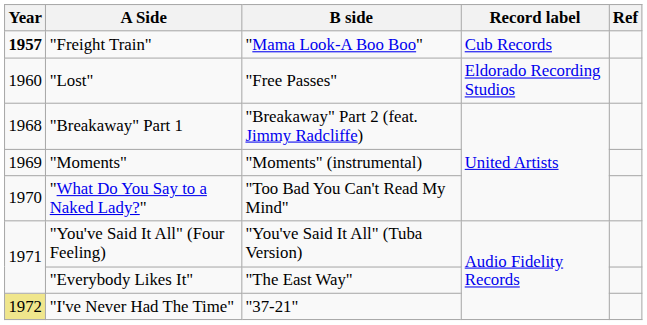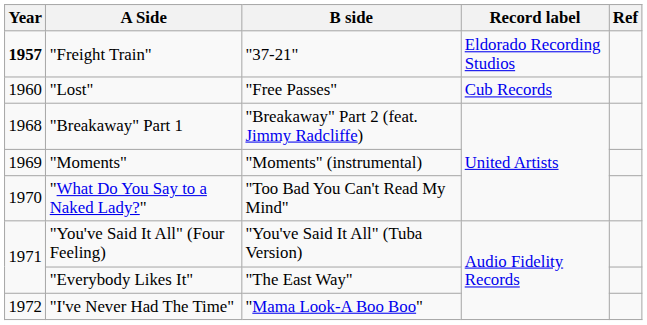 <table class="wikitable sortable">
 <tr>
 <th>Year</th>
 <th>A Side</th>
 <th>B side</th>
 <th>Record label</th>
 <th class="unsortable">Ref</th>
 </tr>
 <tr>
 <td><strong>1957</strong></td>
 <td>"Freight Train"</td>
-<td>"<a href='#'>Mama Look-A Boo Boo</a>"</td>
-<td><a href='#'>Cub Records</a></td>
+<td>"37-21"</td>
+<td><a href='#'>Eldorado Recording Studios</a></td>
 <td></td>
 </tr>
 <tr>
 <td>1960</td>
 <td>"Lost"</td>
 <td>"Free Passes"</td>
-<td><a href='#'>Eldorado Recording Studios</a></td>
+<td><a href='#'>Cub Records</a></td>
 <td></td>
 </tr>
 <tr>
 <td>1968</td>
 <td>"Breakaway" Part 1</td>
 <td>"Breakaway" Part 2 (feat. <a href='#'>Jimmy Radcliffe</a>)</td>
 <td rowspan="3"><a href='#'>United Artists</a></td>
 <td></td>
 </tr>
 <tr>
 <td>1969</td>
 <td>"Moments"</td>
 <td>"Moments" (instrumental)</td>
 <td></td>
 </tr>
 <tr>
 <td>1970</td>
 <td>"<a href='#'>What Do You Say to a Naked Lady?</a>"</td>
 <td>"Too Bad You Can't Read My Mind"</td>
 <td></td>
 </tr>
 <tr>
 <td rowspan="2">1971</td>
 <td>"You've Said It All" (Four Feeling)</td>
 <td>"You've Said It All" (Tuba Version)</td>
 <td rowspan="3"><a href='#'>Audio Fidelity Records</a></td>
 <td></td>
 </tr>
 <tr>
 <td>"Everybody Likes It"</td>
 <td>"The East Way"</td>
 <td></td>
 </tr>
 <tr>
-<td style="background: khaki;">1972</td>
+<td>1972</td>
 <td>"I've Never Had The Time"</td>
-<td>"37-21"</td>
+<td>"<a href='#'>Mama Look-A Boo Boo</a>"</td>
 <td></td>
 </tr>
 </table>
